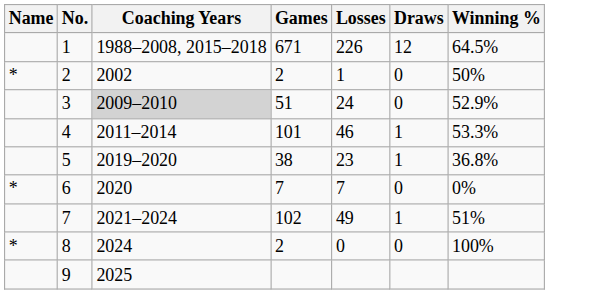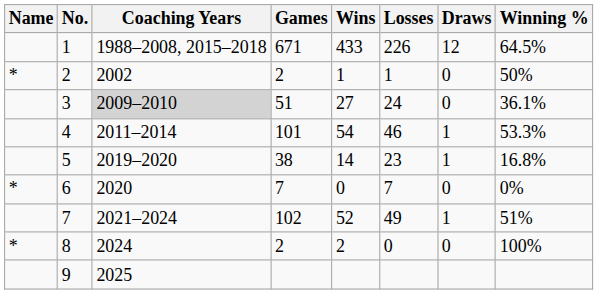 <table class="wikitable sortable">
 <tr>
 <th>Name</th>
 <th>No.</th>
 <th>Coaching Years</th>
 <th>Games</th>
+<th>Wins</th>
 <th>Losses</th>
 <th>Draws</th>
 <th>Winning %</th>
 </tr>
 <tr>
 <td></td>
 <td>1</td>
 <td>1988–2008, 2015–2018</td>
 <td>671</td>
+<td>433</td>
 <td>226</td>
 <td>12</td>
 <td>64.5%</td>
 </tr>
 <tr>
 <td>*</td>
 <td>2</td>
 <td>2002</td>
 <td>2</td>
 <td>1</td>
+<td>1</td>
 <td>0</td>
 <td>50%</td>
 </tr>
 <tr>
 <td></td>
 <td>3</td>
 <td style="background: lightgrey;">2009–2010</td>
 <td>51</td>
+<td>27</td>
 <td>24</td>
 <td>0</td>
-<td>52.9%</td>
+<td>36.1%</td>
 </tr>
 <tr>
 <td></td>
 <td>4</td>
 <td>2011–2014</td>
 <td>101</td>
+<td>54</td>
 <td>46</td>
 <td>1</td>
 <td>53.3%</td>
 </tr>
 <tr>
 <td></td>
 <td>5</td>
 <td>2019–2020</td>
 <td>38</td>
+<td>14</td>
 <td>23</td>
 <td>1</td>
-<td>36.8%</td>
+<td>16.8%</td>
 </tr>
 <tr>
 <td>*</td>
 <td>6</td>
 <td>2020</td>
 <td>7</td>
+<td>0</td>
 <td>7</td>
 <td>0</td>
 <td>0%</td>
 </tr>
 <tr>
 <td></td>
 <td>7</td>
 <td>2021–2024</td>
 <td>102</td>
+<td>52</td>
 <td>49</td>
 <td>1</td>
 <td>51%</td>
 </tr>
 <tr>
 <td>*</td>
 <td>8</td>
 <td>2024</td>
+<td>2</td>
 <td>2</td>
 <td>0</td>
 <td>0</td>
 <td>100%</td>
 </tr>
 <tr>
 <td></td>
 <td>9</td>
 <td>2025</td>
 <td></td>
 <td></td>
 <td></td>
 <td></td>
+<td></td>
 </tr>
 </table>
